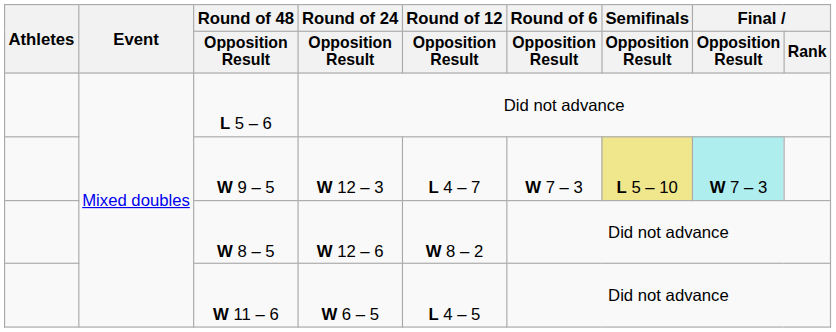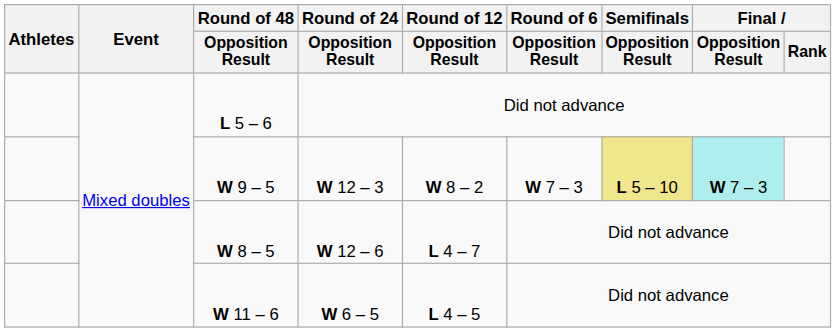 <table class="wikitable" style="font-size:90%; text-align:center;">
 <tr>
 <th rowspan=2>Athletes</th>
 <th rowspan=2>Event</th>
 <th>Round of 48</th>
 <th>Round of 24</th>
 <th>Round of 12</th>
 <th>Round of 6</th>
 <th>Semifinals</th>
 <th colspan=2>Final / </th>
 </tr>
 <tr style="font-size:95%">
 <th>Opposition<br>Result</th>
 <th>Opposition<br>Result</th>
 <th>Opposition<br>Result</th>
 <th>Opposition<br>Result</th>
 <th>Opposition<br>Result</th>
 <th>Opposition<br>Result</th>
 <th>Rank</th>
 </tr>
 <tr>
 <td align=left><br></td>
 <td align=left rowspan=4><a href='#'>Mixed doubles</a></td>
 <td><br><br><strong>L</strong> 5 – 6</td>
 <td align=center colspan=6>Did not advance</td>
 </tr>
 <tr>
 <td align=left><br></td>
 <td><br><br><strong>W</strong> 9 – 5</td>
 <td><br><br><strong>W</strong> 12 – 3</td>
-<td><br><br><strong>L</strong> 4 – 7</td>
+<td><br><br><strong>W</strong> 8 – 2</td>
 <td><br><br><strong>W</strong> 7 – 3</td>
 <td style="background: khaki;"><br><br><strong>L</strong> 5 – 10</td>
 <td style="background: paleturquoise;"><br><br><strong>W</strong> 7 – 3</td>
 <td></td>
 </tr>
 <tr>
 <td align=left><br></td>
 <td><br><br><strong>W</strong> 8 – 5</td>
 <td><br><br><strong>W</strong> 12 – 6</td>
-<td><br><br><strong>W</strong> 8 – 2</td>
+<td><br><br><strong>L</strong> 4 – 7</td>
 <td colspan="4">Did not advance</td>
 </tr>
 <tr>
 <td align=left><br></td>
 <td><br><br><strong>W</strong> 11 – 6</td>
 <td><br><br><strong>W</strong> 6 – 5</td>
 <td><br><br><strong>L</strong> 4 – 5</td>
 <td colspan="4">Did not advance</td>
 </tr>
 </table>
